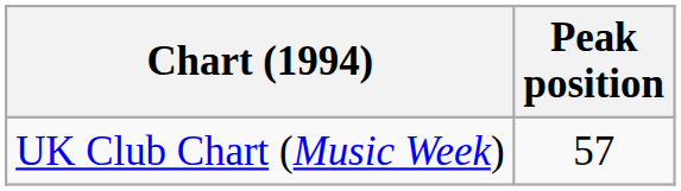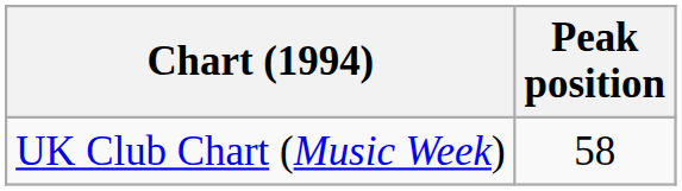 <table class="wikitable sortable">
 <tr>
 <th>Chart (1994)</th>
 <th>Peak<br>position</th>
 </tr>
 <tr>
 <td><a href='#'>UK Club Chart</a> (<em><a href='#'>Music Week</a></em>)</td>
-<td style="text-align:center">57</td>
+<td style="text-align:center">58</td>
 </tr>
 </table>
